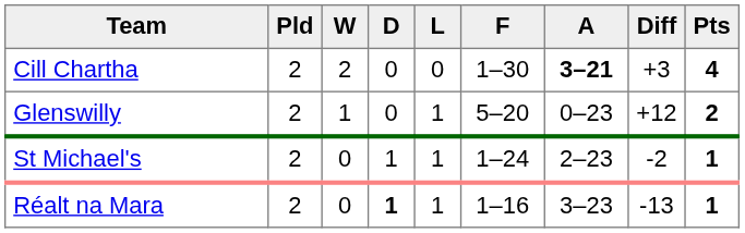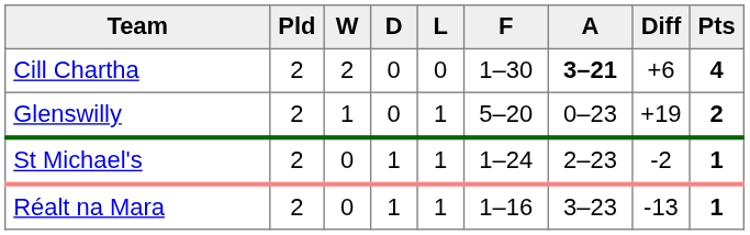 <table style=border-collapse:collapse border=1 cellspacing=0 cellpadding=5>
 <tr align=center bgcolor=#efefef>
 <th width=165>Team</th>
 <th width=20>Pld</th>
 <th width=20>W</th>
 <th width=20>D</th>
 <th width=20>L</th>
 <th width=45>F</th>
 <th width=45>A</th>
 <th width=20>Diff</th>
 <th width=20>Pts</th>
 </tr>
 <tr align=center>
 <td style="text-align:left;"><a href='#'>Cill Chartha</a></td>
 <td>2</td>
 <td>2</td>
 <td>0</td>
 <td>0</td>
 <td>1–30</td>
 <td><strong>3–21</strong></td>
-<td>+3</td>
+<td>+6</td>
 <td><strong>4</strong></td>
 </tr>
 <tr align=center style="border-bottom:3px solid #006600">
 <td style="text-align:left;"><a href='#'>Glenswilly</a></td>
 <td>2</td>
 <td>1</td>
 <td>0</td>
 <td>1</td>
 <td>5–20</td>
 <td>0–23</td>
-<td>+12</td>
+<td>+19</td>
 <td><strong>2</strong></td>
 </tr>
 <tr align=center>
 <td style="text-align:left;"><a href='#'>St Michael's</a></td>
 <td>2</td>
 <td>0</td>
 <td>1</td>
 <td>1</td>
 <td>1–24</td>
 <td>2–23</td>
 <td>-2</td>
 <td><strong>1</strong></td>
 </tr>
 <tr align=center style="border-top:3px solid #FB8383">
 <td style="text-align:left;"><a href='#'>Réalt na Mara</a></td>
 <td>2</td>
 <td>0</td>
-<td><strong>1</strong></td>
+<td>1</td>
 <td>1</td>
 <td>1–16</td>
 <td>3–23</td>
 <td>-13</td>
 <td><strong>1</strong></td>
 </tr>
 </table>
